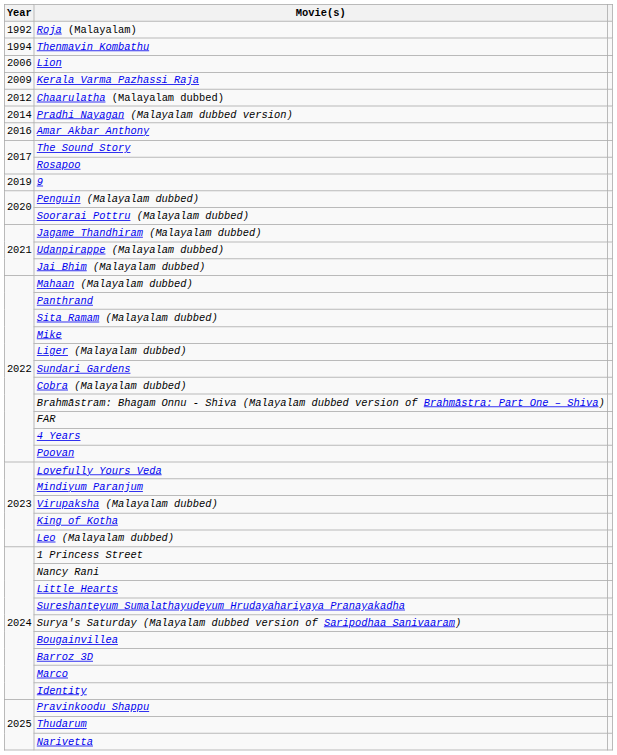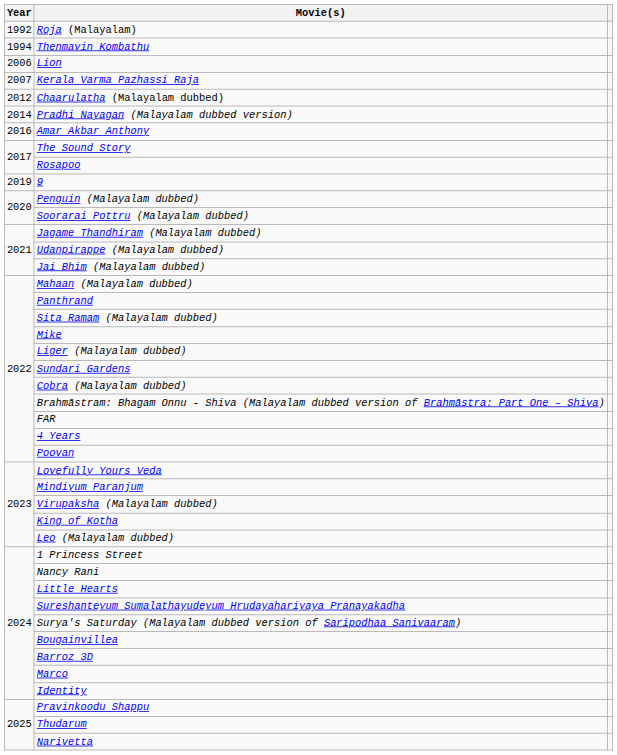 <table class="wikitable">
 <tr>
 <th>Year</th>
 <th>Movie(s)</th>
 <th class="unsortable"><br></th>
 </tr>
 <tr>
 <td>1992</td>
 <td><em><a href='#'>Roja</a></em> (Malayalam)</td>
 <td></td>
 </tr>
 <tr>
 <td>1994</td>
 <td><em><a href='#'>Thenmavin Kombathu</a></em></td>
 <td></td>
 </tr>
 <tr>
 <td>2006</td>
 <td><em><a href='#'>Lion</a></em></td>
 <td></td>
 </tr>
 <tr>
-<td>2009</td>
+<td>2007</td>
 <td><em><a href='#'> Kerala Varma Pazhassi Raja</a></em></td>
 <td></td>
 </tr>
 <tr>
 <td>2012</td>
 <td><em><a href='#'>Chaarulatha</a></em> (Malayalam dubbed)</td>
 <td></td>
 </tr>
 <tr>
 <td>2014</td>
 <td><em><a href='#'>Pradhi Nayagan</a> (Malayalam dubbed version)</em></td>
 </tr>
 <tr>
 <td>2016</td>
 <td><em><a href='#'>Amar Akbar Anthony</a></em></td>
 <td></td>
 </tr>
 <tr>
 <td rowspan="2">2017</td>
 <td><em><a href='#'>The Sound Story</a></em></td>
 <td></td>
 </tr>
 <tr>
 <td><em><a href='#'>Rosapoo</a></em></td>
 <td></td>
 </tr>
 <tr>
 <td>2019</td>
 <td><em><a href='#'>9</a></em></td>
 <td></td>
 </tr>
 <tr>
 <td rowspan="2">2020</td>
 <td><em><a href='#'> Penguin</a> (Malayalam dubbed)</em></td>
 <td></td>
 </tr>
 <tr>
 <td><em><a href='#'>Soorarai Pottru</a> (Malayalam dubbed)</em></td>
 <td></td>
 </tr>
 <tr>
 <td rowspan="3">2021</td>
 <td><em><a href='#'>Jagame Thandhiram</a> (Malayalam dubbed)</em></td>
 <td></td>
 </tr>
 <tr>
 <td><em><a href='#'>Udanpirappe</a> (Malayalam dubbed)</em></td>
 <td></td>
 </tr>
 <tr>
 <td><em><a href='#'> Jai Bhim</a> (Malayalam dubbed)</em></td>
 <td></td>
 </tr>
 <tr>
 <td rowspan="11">2022</td>
 <td><em><a href='#'> Mahaan</a> (Malayalam dubbed)</em></td>
 <td></td>
 </tr>
 <tr>
 <td><em><a href='#'>Panthrand</a></em></td>
 <td></td>
 </tr>
 <tr>
 <td><em><a href='#'>Sita Ramam</a> (Malayalam dubbed)</em></td>
 <td></td>
 </tr>
 <tr>
 <td><em><a href='#'> Mike</a></em></td>
 <td></td>
 </tr>
 <tr>
 <td><em><a href='#'> Liger</a> (Malayalam dubbed)</em></td>
 <td></td>
 </tr>
 <tr>
 <td><em><a href='#'>Sundari Gardens</a></em></td>
 <td></td>
 </tr>
 <tr>
 <td><em><a href='#'> Cobra</a> (Malayalam dubbed)</em></td>
 <td></td>
 </tr>
 <tr>
 <td><em>Brahmāstram: Bhagam Onnu - Shiva  (Malayalam dubbed version of <a href='#'>Brahmāstra: Part One – Shiva</a>)</em></td>
 <td></td>
 </tr>
 <tr>
 <td><em>FAR</em></td>
 <td></td>
 </tr>
 <tr>
 <td><em><a href='#'> 4 Years</a></em></td>
 <td></td>
 </tr>
 <tr>
 <td><em><a href='#'>Poovan</a></em></td>
 <td></td>
 </tr>
 <tr>
 <td rowspan="5">2023</td>
 <td><em><a href='#'>Lovefully Yours Veda</a></em></td>
 <td></td>
 </tr>
 <tr>
 <td><em><a href='#'>Mindiyum Paranjum</a></em></td>
 <td></td>
 </tr>
 <tr>
 <td><em><a href='#'> Virupaksha</a> (Malayalam dubbed)</em></td>
 <td></td>
 </tr>
 <tr>
 <td><em><a href='#'>King of Kotha</a></em></td>
 <td></td>
 </tr>
 <tr>
 <td><em><a href='#'> Leo</a> (Malayalam dubbed)</em></td>
 <td></td>
 </tr>
 <tr>
 <td rowspan="9">2024</td>
 <td><em>1 Princess Street</em></td>
 <td></td>
 </tr>
 <tr>
 <td><em>Nancy Rani</em></td>
 <td></td>
 </tr>
 <tr>
 <td><em><a href='#'>Little Hearts</a></em></td>
 <td></td>
 </tr>
 <tr>
 <td><em><a href='#'>Sureshanteyum Sumalathayudeyum Hrudayahariyaya Pranayakadha</a></em></td>
 <td></td>
 </tr>
 <tr>
 <td><em>Surya's Saturday (Malayalam dubbed version of <a href='#'> Saripodhaa Sanivaaram</a>)</em></td>
 <td></td>
 </tr>
 <tr>
 <td><em><a href='#'>Bougainvillea</a></em></td>
 <td></td>
 </tr>
 <tr>
 <td><em><a href='#'>Barroz 3D</a></em></td>
 <td></td>
 </tr>
 <tr>
 <td><em><a href='#'>Marco</a></em></td>
 <td></td>
 </tr>
 <tr>
 <td><em><a href='#'>Identity</a></em></td>
 <td></td>
 </tr>
 <tr>
 <td rowspan="4">2025</td>
 <td><em><a href='#'>Pravinkoodu Shappu</a></em></td>
 <td></td>
 </tr>
 <tr>
 <td><em><a href='#'>Thudarum</a></em></td>
 <td></td>
 </tr>
 <tr>
 <td><em><a href='#'>Narivetta</a></em></td>
 <td></td>
 </tr>
 </table>
